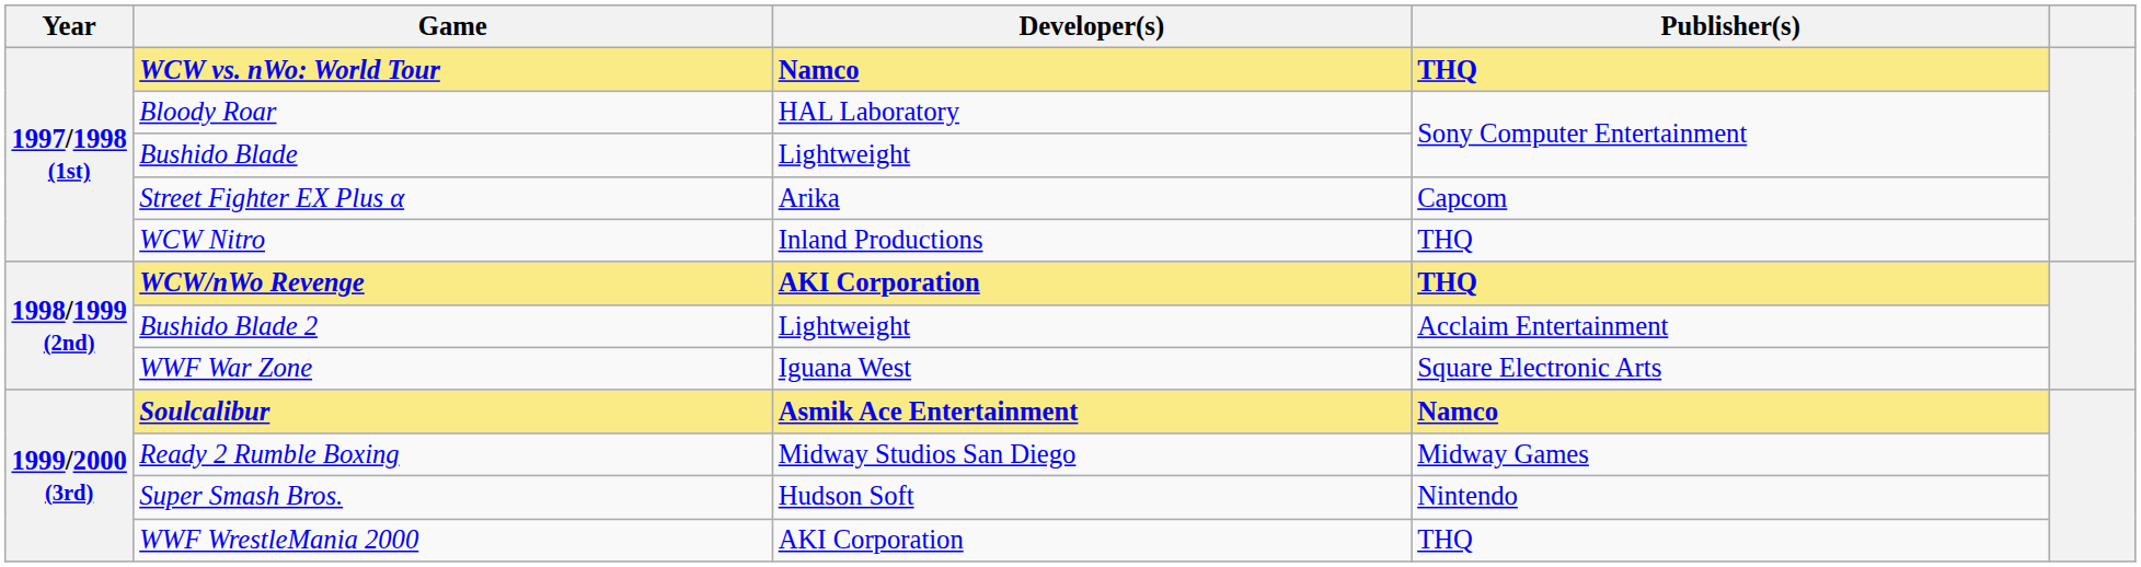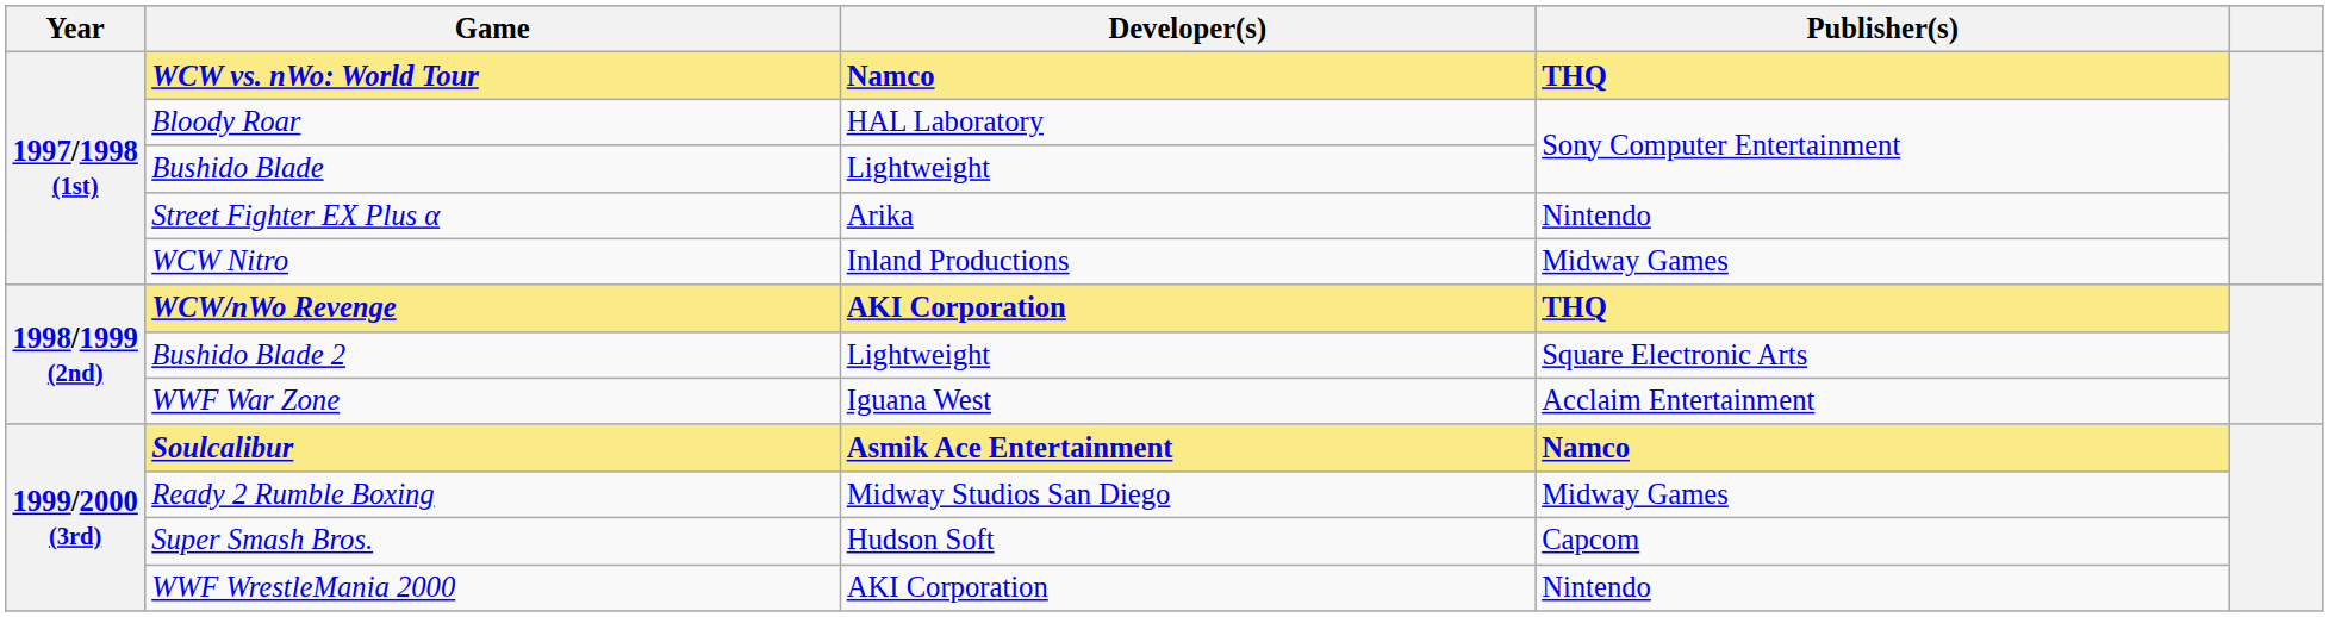 <table class="wikitable sortable" rowspan=2 style="width:100%">
 <tr style="background:#bebebe;">
 <th scope="col" style="width:6%;">Year</th>
 <th scope="col" style="width:30%;">Game</th>
 <th scope="col" style="width:30%;">Developer(s)</th>
 <th scope="col" style="width:30%;">Publisher(s)</th>
 <th scope="col" style="width:4%;" class="unsortable"></th>
 </tr>
 <tr>
 <th scope="row" rowspan="5" style="text-align:center"><a href='#'>1997</a>/<a href='#'>1998</a> <br><small><a href='#'>(1st)</a> </small></th>
 <td style="background:#FAEB86"><strong><em><a href='#'>WCW vs. nWo: World Tour</a></em></strong></td>
 <td style="background:#FAEB86"><strong><a href='#'>Namco</a></strong></td>
 <td style="background:#FAEB86"><strong><a href='#'>THQ</a></strong></td>
 <th scope="row" rowspan="5" style="text-align;center;"></th>
 </tr>
 <tr>
 <td><em><a href='#'>Bloody Roar</a></em></td>
 <td><a href='#'>HAL Laboratory</a></td>
 <td rowspan=2><a href='#'>Sony Computer Entertainment</a></td>
 </tr>
 <tr>
 <td><em><a href='#'>Bushido Blade</a></em></td>
 <td><a href='#'>Lightweight</a></td>
 </tr>
 <tr>
 <td><em><a href='#'>Street Fighter EX Plus α</a></em></td>
 <td><a href='#'>Arika</a></td>
-<td><a href='#'>Capcom</a></td>
+<td><a href='#'>Nintendo</a></td>
 </tr>
 <tr>
 <td><em><a href='#'>WCW Nitro</a></em></td>
 <td><a href='#'>Inland Productions</a></td>
-<td><a href='#'>THQ</a></td>
+<td><a href='#'>Midway Games</a></td>
 </tr>
 <tr>
 <th scope="row" rowspan="3" style="text-align:center"><a href='#'>1998</a>/<a href='#'>1999</a> <br><small><a href='#'>(2nd)</a> </small></th>
 <td style="background:#FAEB86"><strong><em><a href='#'>WCW/nWo Revenge</a></em></strong></td>
 <td style="background:#FAEB86"><strong><a href='#'>AKI Corporation</a></strong></td>
 <td style="background:#FAEB86"><strong><a href='#'>THQ</a></strong></td>
 <th scope="row" rowspan="3" style="text-align;center;"></th>
 </tr>
 <tr>
 <td><em><a href='#'>Bushido Blade 2</a></em></td>
 <td><a href='#'>Lightweight</a></td>
-<td><a href='#'>Acclaim Entertainment</a></td>
+<td><a href='#'>Square Electronic Arts</a></td>
 </tr>
 <tr>
 <td><em><a href='#'>WWF War Zone</a></em></td>
 <td><a href='#'>Iguana West</a></td>
-<td><a href='#'>Square Electronic Arts</a></td>
+<td><a href='#'>Acclaim Entertainment</a></td>
 </tr>
 <tr>
 <th scope="row" rowspan="4" style="text-align:center"><a href='#'>1999</a>/<a href='#'>2000</a> <br><small><a href='#'>(3rd)</a> </small></th>
 <td style="background:#FAEB86"><strong><em><a href='#'>Soulcalibur</a></em></strong></td>
 <td style="background:#FAEB86"><strong><a href='#'>Asmik Ace Entertainment</a></strong></td>
 <td style="background:#FAEB86"><strong><a href='#'>Namco</a></strong></td>
 <th scope="row" rowspan="4" style="text-align;center;"></th>
 </tr>
 <tr>
 <td><em><a href='#'>Ready 2 Rumble Boxing</a></em></td>
 <td><a href='#'>Midway Studios San Diego</a></td>
 <td><a href='#'>Midway Games</a></td>
 </tr>
 <tr>
 <td><em><a href='#'>Super Smash Bros.</a></em></td>
 <td><a href='#'>Hudson Soft</a></td>
-<td><a href='#'>Nintendo</a></td>
+<td><a href='#'>Capcom</a></td>
 </tr>
 <tr>
 <td><em><a href='#'>WWF WrestleMania 2000</a></em></td>
 <td><a href='#'>AKI Corporation</a></td>
-<td><a href='#'>THQ</a></td>
+<td><a href='#'>Nintendo</a></td>
 </tr>
 </table>
